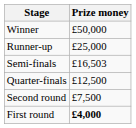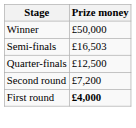 <table class="wikitable">
 <tr>
 <th>Stage</th>
 <th>Prize money</th>
 </tr>
 <tr>
 <td>Winner</td>
 <td>£50,000</td>
-</tr>
-<tr>
-<td>Runner-up</td>
-<td>£25,000</td>
 </tr>
 <tr>
 <td>Semi-finals</td>
 <td>£16,503</td>
 </tr>
 <tr>
 <td>Quarter-finals</td>
 <td>£12,500</td>
 </tr>
 <tr>
 <td>Second round</td>
-<td>£7,500</td>
+<td>£7,200</td>
 </tr>
 <tr>
 <td>First round</td>
 <td><strong>£4,000</strong></td>
 </tr>
 </table>
